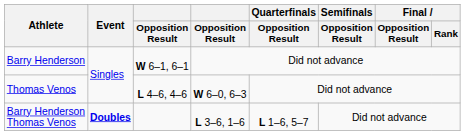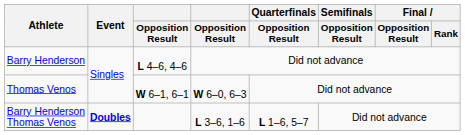 <table class="wikitable" style="font-size:90%;">
 <tr>
 <th rowspan=2>Athlete</th>
 <th rowspan=2>Event</th>
 <th></th>
 <th></th>
 <th>Quarterfinals</th>
 <th>Semifinals</th>
 <th colspan=2>Final / </th>
 </tr>
 <tr style="font-size:95%">
 <th>Opposition<br>Result</th>
 <th>Opposition<br>Result</th>
 <th>Opposition<br>Result</th>
 <th>Opposition<br>Result</th>
 <th>Opposition<br>Result</th>
 <th>Rank</th>
 </tr>
 <tr align=center>
 <td align=left><a href='#'>Barry Henderson</a></td>
 <td rowspan=2 align=left><a href='#'>Singles</a></td>
-<td><br><strong>W</strong> 6–1, 6–1</td>
+<td><br><strong>L</strong> 4–6, 4–6</td>
 <td colspan=5>Did not advance</td>
 </tr>
 <tr align=center>
 <td align=left><a href='#'>Thomas Venos</a></td>
-<td><br><strong>L</strong> 4–6, 4–6</td>
+<td><br><strong>W</strong> 6–1, 6–1</td>
 <td><br><strong>W</strong> 6–0, 6–3</td>
 <td colspan=4>Did not advance</td>
 </tr>
 <tr align=center>
 <td align=left><a href='#'>Barry Henderson</a><br><a href='#'>Thomas Venos</a></td>
 <td align=left><strong><a href='#'>Doubles</a></strong></td>
 <td></td>
 <td><br><strong>L</strong> 3–6, 1–6</td>
 <td><br><strong>L</strong> 1–6, 5–7</td>
 <td colspan=3>Did not advance</td>
 </tr>
 </table>
